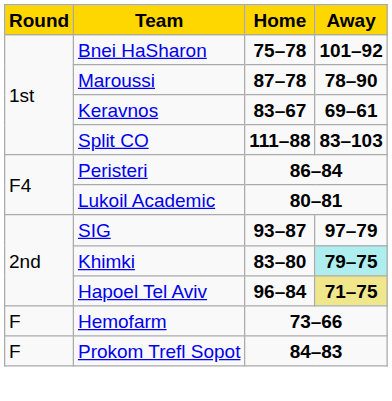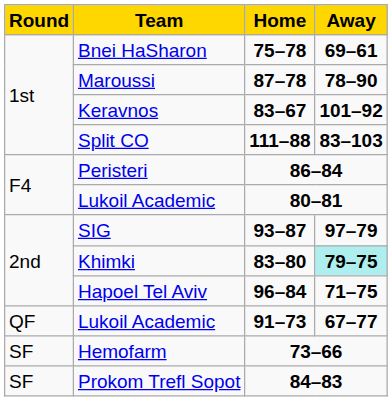 <table class="wikitable" style="text-align: left; font-size:95%">
 <tr bgcolor="#ccccff">
 <th style="color:black; background:#FFD700;">Round</th>
 <th style="color:black; background:#FFD700;">Team</th>
 <th style="color:black; background:#FFD700;">Home</th>
 <th style="color:black; background:#FFD700;"> Away </th>
 </tr>
 <tr>
 <td rowspan=4>1st</td>
 <td> <a href='#'>Bnei HaSharon</a></td>
 <td align="center"><strong>75–78</strong></td>
-<td align="center"><strong>101–92</strong></td>
+<td align="center"><strong>69–61</strong></td>
 </tr>
 <tr>
 <td> <a href='#'>Maroussi</a></td>
 <td align="center"><strong>87–78</strong></td>
 <td align="center"><strong>78–90</strong></td>
 </tr>
 <tr>
 <td> <a href='#'>Keravnos</a></td>
 <td align="center"><strong>83–67</strong></td>
-<td align="center"><strong>69–61</strong></td>
+<td align="center"><strong>101–92</strong></td>
 </tr>
 <tr>
 <td> <a href='#'>Split CO</a></td>
 <td align="center"><strong>111–88</strong></td>
 <td align="center"><strong>83–103</strong></td>
 </tr>
 <tr>
 <td rowspan=2>F4</td>
 <td> <a href='#'>Peristeri</a></td>
 <td colspan=2 align="center"><strong>86–84</strong></td>
 </tr>
 <tr>
 <td> <a href='#'>Lukoil Academic</a></td>
 <td colspan=2 align="center"><strong>80–81</strong></td>
 </tr>
 <tr>
 <td rowspan=3>2nd</td>
 <td> <a href='#'>SIG</a></td>
 <td align="center"><strong>93–87</strong></td>
 <td align="center"><strong>97–79</strong></td>
 </tr>
 <tr>
 <td> <a href='#'>Khimki</a></td>
 <td align="center"><strong>83–80</strong></td>
 <td align="center" style="background: paleturquoise;"><strong>79–75</strong></td>
 </tr>
 <tr>
 <td> <a href='#'>Hapoel Tel Aviv</a></td>
 <td align="center"><strong>96–84</strong></td>
-<td align="center" style="background: khaki;"><strong>71–75</strong></td>
+<td align="center"><strong>71–75</strong></td>
 </tr>
 <tr>
-<td>F</td>
+<td>QF</td>
+<td> <a href='#'>Lukoil Academic</a></td>
+<td align="center"><strong>91–73</strong></td>
+<td align="center"><strong>67–77</strong></td>
+</tr>
+<tr>
+<td>SF</td>
 <td> <a href='#'>Hemofarm</a></td>
 <td colspan=2 align="center"><strong>73–66</strong></td>
 </tr>
 <tr>
-<td>F</td>
+<td>SF</td>
 <td> <a href='#'>Prokom Trefl Sopot</a></td>
 <td colspan=2 align="center"><strong>84–83</strong></td>
 </tr>
 </table>
